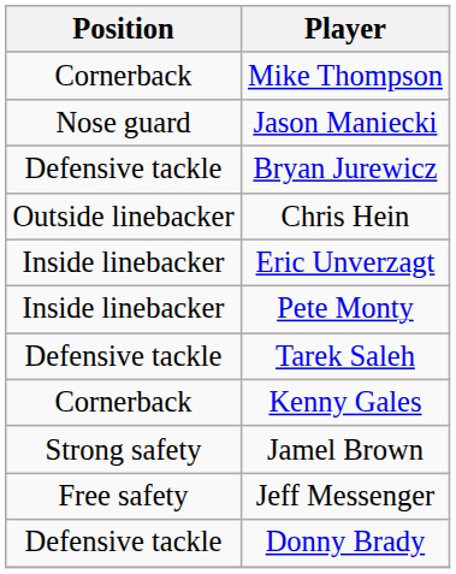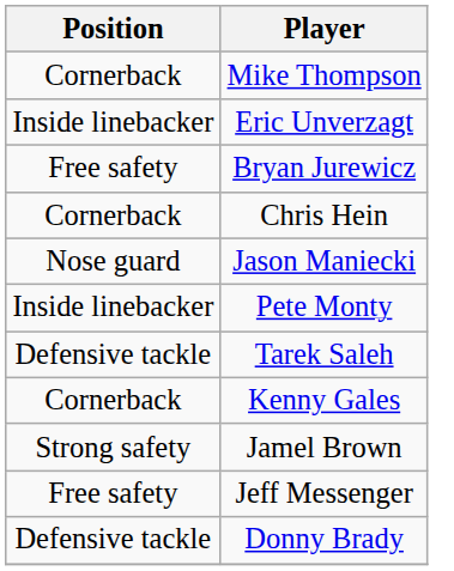 <table class="wikitable" style="text-align: center;">
 <tr>
 <th>Position</th>
 <th>Player</th>
 </tr>
 <tr>
 <td>Cornerback</td>
 <td><a href='#'>Mike Thompson</a></td>
 </tr>
 <tr>
-<td>Nose guard</td>
-<td><a href='#'>Jason Maniecki</a></td>
+<td>Inside linebacker</td>
+<td><a href='#'>Eric Unverzagt</a></td>
 </tr>
 <tr>
-<td>Defensive tackle</td>
+<td>Free safety</td>
 <td><a href='#'>Bryan Jurewicz</a></td>
 </tr>
 <tr>
-<td>Outside linebacker</td>
+<td>Cornerback</td>
 <td>Chris Hein</td>
 </tr>
 <tr>
-<td>Inside linebacker</td>
-<td><a href='#'>Eric Unverzagt</a></td>
+<td>Nose guard</td>
+<td><a href='#'>Jason Maniecki</a></td>
 </tr>
 <tr>
 <td>Inside linebacker</td>
 <td><a href='#'>Pete Monty</a></td>
 </tr>
 <tr>
 <td>Defensive tackle</td>
 <td><a href='#'>Tarek Saleh</a></td>
 </tr>
 <tr>
 <td>Cornerback</td>
 <td><a href='#'>Kenny Gales</a></td>
 </tr>
 <tr>
 <td>Strong safety</td>
 <td>Jamel Brown</td>
 </tr>
 <tr>
 <td>Free safety</td>
 <td>Jeff Messenger</td>
 </tr>
 <tr>
 <td>Defensive tackle</td>
 <td><a href='#'>Donny Brady</a></td>
 </tr>
 <tr>
 </tr>
 </table>
